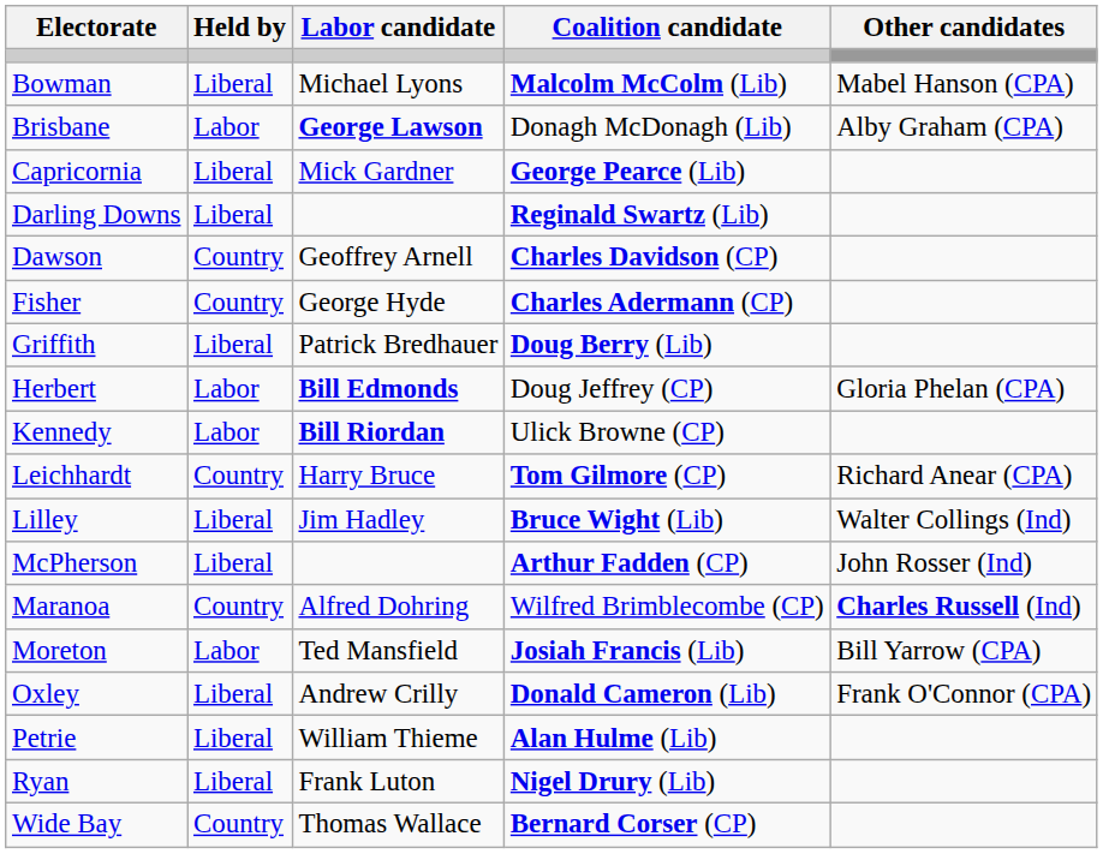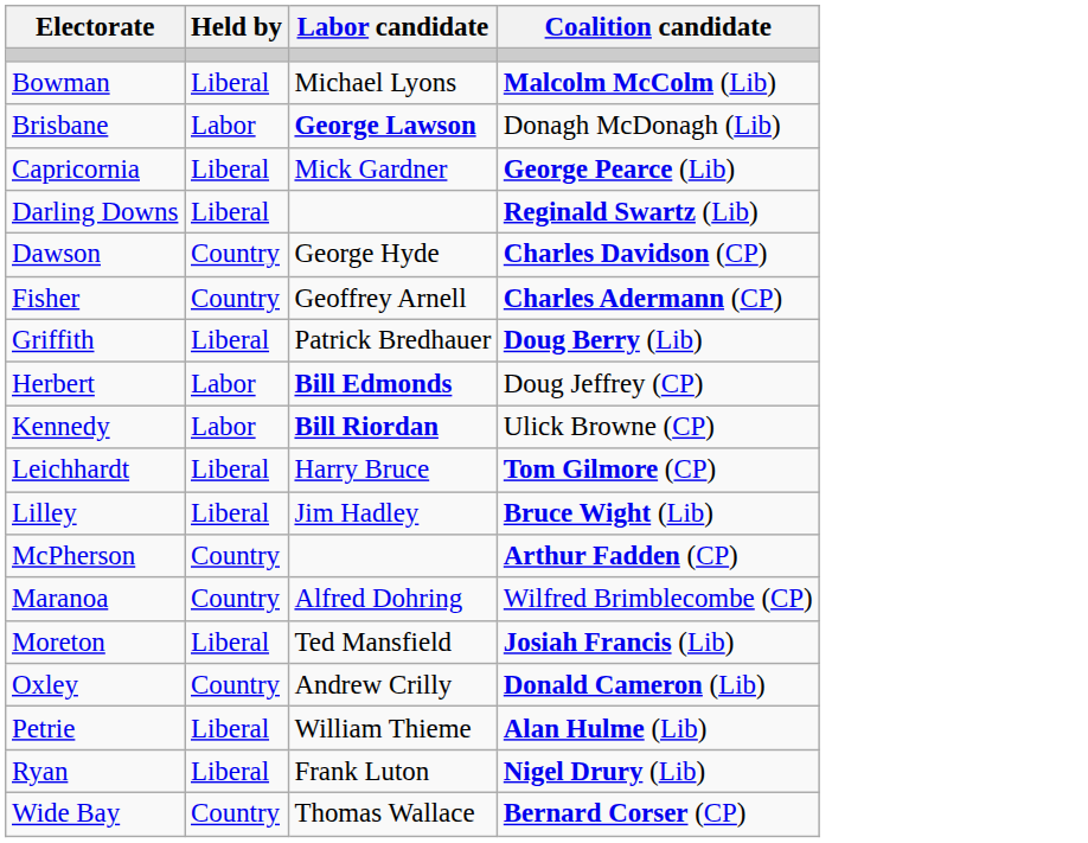 <table class="wikitable">
 <tr>
 <th>Electorate</th>
 <th>Held by</th>
 <th><a href='#'>Labor</a> candidate</th>
 <th><a href='#'>Coalition</a> candidate</th>
-<th>Other candidates</th>
 </tr>
 <tr bgcolor="#cccccc">
 <td></td>
 <td></td>
 <td></td>
 <td></td>
-<td bgcolor="#999999"></td>
 </tr>
 <tr>
 <td><a href='#'>Bowman</a></td>
 <td><a href='#'>Liberal</a></td>
 <td>Michael Lyons</td>
 <td><strong><a href='#'>Malcolm McColm</a></strong> (<a href='#'>Lib</a>)</td>
-<td>Mabel Hanson (<a href='#'>CPA</a>)</td>
 </tr>
 <tr>
 <td><a href='#'>Brisbane</a></td>
 <td><a href='#'>Labor</a></td>
 <td><strong><a href='#'>George Lawson</a></strong></td>
 <td>Donagh McDonagh (<a href='#'>Lib</a>)</td>
-<td>Alby Graham (<a href='#'>CPA</a>)</td>
 </tr>
 <tr>
 <td><a href='#'>Capricornia</a></td>
 <td><a href='#'>Liberal</a></td>
 <td><a href='#'>Mick Gardner</a></td>
 <td><strong><a href='#'>George Pearce</a></strong> (<a href='#'>Lib</a>)</td>
-<td></td>
 </tr>
 <tr>
 <td><a href='#'>Darling Downs</a></td>
 <td><a href='#'>Liberal</a></td>
 <td></td>
 <td><strong><a href='#'>Reginald Swartz</a></strong> (<a href='#'>Lib</a>)</td>
-<td></td>
 </tr>
 <tr>
 <td><a href='#'>Dawson</a></td>
 <td><a href='#'>Country</a></td>
-<td>Geoffrey Arnell</td>
+<td>George Hyde</td>
 <td><strong><a href='#'>Charles Davidson</a></strong> (<a href='#'>CP</a>)</td>
-<td></td>
 </tr>
 <tr>
 <td><a href='#'>Fisher</a></td>
 <td><a href='#'>Country</a></td>
-<td>George Hyde</td>
+<td>Geoffrey Arnell</td>
 <td><strong><a href='#'>Charles Adermann</a></strong> (<a href='#'>CP</a>)</td>
-<td></td>
 </tr>
 <tr>
 <td><a href='#'>Griffith</a></td>
 <td><a href='#'>Liberal</a></td>
 <td>Patrick Bredhauer</td>
 <td><strong><a href='#'>Doug Berry</a></strong> (<a href='#'>Lib</a>)</td>
-<td></td>
 </tr>
 <tr>
 <td><a href='#'>Herbert</a></td>
 <td><a href='#'>Labor</a></td>
 <td><strong><a href='#'>Bill Edmonds</a></strong></td>
 <td>Doug Jeffrey (<a href='#'>CP</a>)</td>
-<td>Gloria Phelan (<a href='#'>CPA</a>)</td>
 </tr>
 <tr>
 <td><a href='#'>Kennedy</a></td>
 <td><a href='#'>Labor</a></td>
 <td><strong><a href='#'>Bill Riordan</a></strong></td>
 <td>Ulick Browne (<a href='#'>CP</a>)</td>
-<td></td>
 </tr>
 <tr>
 <td><a href='#'>Leichhardt</a></td>
-<td><a href='#'>Country</a></td>
+<td><a href='#'>Liberal</a></td>
 <td><a href='#'>Harry Bruce</a></td>
 <td><strong><a href='#'>Tom Gilmore</a></strong> (<a href='#'>CP</a>)</td>
-<td>Richard Anear (<a href='#'>CPA</a>)</td>
 </tr>
 <tr>
 <td><a href='#'>Lilley</a></td>
 <td><a href='#'>Liberal</a></td>
 <td><a href='#'>Jim Hadley</a></td>
 <td><strong><a href='#'>Bruce Wight</a></strong> (<a href='#'>Lib</a>)</td>
-<td>Walter Collings (<a href='#'>Ind</a>)</td>
 </tr>
 <tr>
 <td><a href='#'>McPherson</a></td>
-<td><a href='#'>Liberal</a></td>
+<td><a href='#'>Country</a></td>
 <td></td>
 <td><strong><a href='#'>Arthur Fadden</a></strong> (<a href='#'>CP</a>)</td>
-<td>John Rosser (<a href='#'>Ind</a>)</td>
 </tr>
 <tr>
 <td><a href='#'>Maranoa</a></td>
 <td><a href='#'>Country</a></td>
 <td><a href='#'>Alfred Dohring</a></td>
 <td><a href='#'>Wilfred Brimblecombe</a> (<a href='#'>CP</a>)</td>
-<td><strong><a href='#'>Charles Russell</a></strong> (<a href='#'>Ind</a>)</td>
 </tr>
 <tr>
 <td><a href='#'>Moreton</a></td>
-<td><a href='#'>Labor</a></td>
+<td><a href='#'>Liberal</a></td>
 <td>Ted Mansfield</td>
 <td><strong><a href='#'>Josiah Francis</a></strong> (<a href='#'>Lib</a>)</td>
-<td>Bill Yarrow (<a href='#'>CPA</a>)</td>
 </tr>
 <tr>
 <td><a href='#'>Oxley</a></td>
-<td><a href='#'>Liberal</a></td>
+<td><a href='#'>Country</a></td>
 <td>Andrew Crilly</td>
 <td><strong><a href='#'>Donald Cameron</a></strong> (<a href='#'>Lib</a>)</td>
-<td>Frank O'Connor (<a href='#'>CPA</a>)</td>
 </tr>
 <tr>
 <td><a href='#'>Petrie</a></td>
 <td><a href='#'>Liberal</a></td>
 <td>William Thieme</td>
 <td><strong><a href='#'>Alan Hulme</a></strong> (<a href='#'>Lib</a>)</td>
-<td></td>
 </tr>
 <tr>
 <td><a href='#'>Ryan</a></td>
 <td><a href='#'>Liberal</a></td>
 <td>Frank Luton</td>
 <td><strong><a href='#'>Nigel Drury</a></strong> (<a href='#'>Lib</a>)</td>
-<td></td>
 </tr>
 <tr>
 <td><a href='#'>Wide Bay</a></td>
 <td><a href='#'>Country</a></td>
 <td>Thomas Wallace</td>
 <td><strong><a href='#'>Bernard Corser</a></strong> (<a href='#'>CP</a>)</td>
-<td></td>
 </tr>
 </table>
